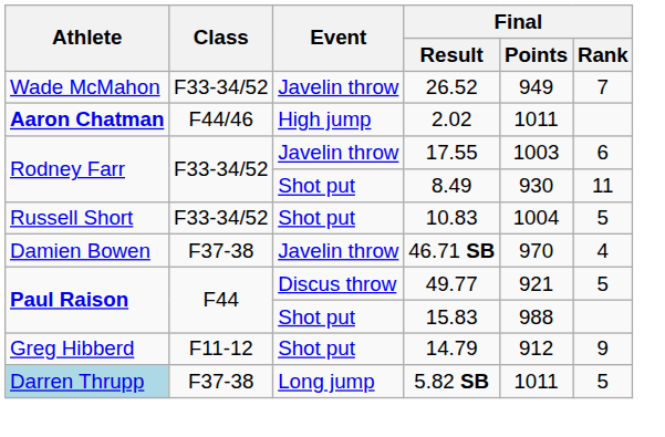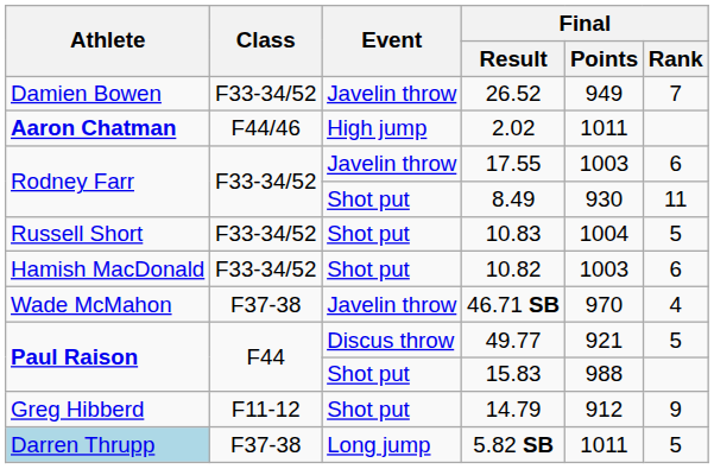 <table class=wikitable style="font-size:90%">
 <tr>
 <th rowspan="2">Athlete</th>
 <th rowspan="2">Class</th>
 <th rowspan="2">Event</th>
 <th colspan="3">Final</th>
 </tr>
 <tr>
 <th>Result</th>
 <th>Points</th>
 <th>Rank</th>
 </tr>
 <tr>
-<td><a href='#'>Wade McMahon</a></td>
+<td><a href='#'>Damien Bowen</a></td>
 <td style="text-align:center;">F33-34/52</td>
 <td><a href='#'>Javelin throw</a></td>
 <td style="text-align:center;">26.52</td>
 <td style="text-align:center;">949</td>
 <td style="text-align:center;">7</td>
 </tr>
 <tr>
 <td><strong><a href='#'>Aaron Chatman</a></strong></td>
 <td style="text-align:center;">F44/46</td>
 <td><a href='#'>High jump</a></td>
 <td style="text-align:center;">2.02</td>
 <td style="text-align:center;">1011</td>
 <td style="text-align:center;"></td>
 </tr>
 <tr>
 <td rowspan="2"><a href='#'>Rodney Farr</a></td>
 <td rowspan="2" style="text-align:center;">F33-34/52</td>
 <td><a href='#'>Javelin throw</a></td>
 <td style="text-align:center;">17.55</td>
 <td style="text-align:center;">1003</td>
 <td style="text-align:center;">6</td>
 </tr>
 <tr>
 <td><a href='#'>Shot put</a></td>
 <td style="text-align:center;">8.49</td>
 <td style="text-align:center;">930</td>
 <td style="text-align:center;">11</td>
 </tr>
 <tr>
 <td><a href='#'>Russell Short</a></td>
 <td style="text-align:center;">F33-34/52</td>
 <td><a href='#'>Shot put</a></td>
 <td style="text-align:center;">10.83</td>
 <td style="text-align:center;">1004</td>
 <td style="text-align:center;">5</td>
 </tr>
 <tr>
-<td><a href='#'>Damien Bowen</a></td>
+<td><a href='#'>Hamish MacDonald</a></td>
+<td style="text-align:center;">F33-34/52</td>
+<td><a href='#'>Shot put</a></td>
+<td style="text-align:center;">10.82</td>
+<td style="text-align:center;">1003</td>
+<td style="text-align:center;">6</td>
+</tr>
+<tr>
+<td><a href='#'>Wade McMahon</a></td>
 <td style="text-align:center;">F37-38</td>
 <td><a href='#'>Javelin throw</a></td>
 <td style="text-align:center;">46.71 <strong>SB</strong></td>
 <td style="text-align:center;">970</td>
 <td style="text-align:center;">4</td>
 </tr>
 <tr>
 <td rowspan="2"><strong><a href='#'>Paul Raison</a></strong></td>
 <td rowspan="2" style="text-align:center;">F44</td>
 <td><a href='#'>Discus throw</a></td>
 <td style="text-align:center;">49.77</td>
 <td style="text-align:center;">921</td>
 <td style="text-align:center;">5</td>
 </tr>
 <tr>
 <td><a href='#'>Shot put</a></td>
 <td style="text-align:center;">15.83</td>
 <td style="text-align:center;">988</td>
 <td style="text-align:center;"></td>
 </tr>
 <tr>
 <td><a href='#'>Greg Hibberd</a></td>
 <td style="text-align:center;">F11-12</td>
 <td><a href='#'>Shot put</a></td>
 <td style="text-align:center;">14.79</td>
 <td style="text-align:center;">912</td>
 <td style="text-align:center;">9</td>
 </tr>
 <tr>
 <td style="background: lightblue;"><a href='#'>Darren Thrupp</a></td>
 <td style="text-align:center;">F37-38</td>
 <td><a href='#'>Long jump</a></td>
 <td style="text-align:center;">5.82 <strong>SB</strong></td>
 <td style="text-align:center;">1011</td>
 <td style="text-align:center;">5</td>
 </tr>
 </table>
